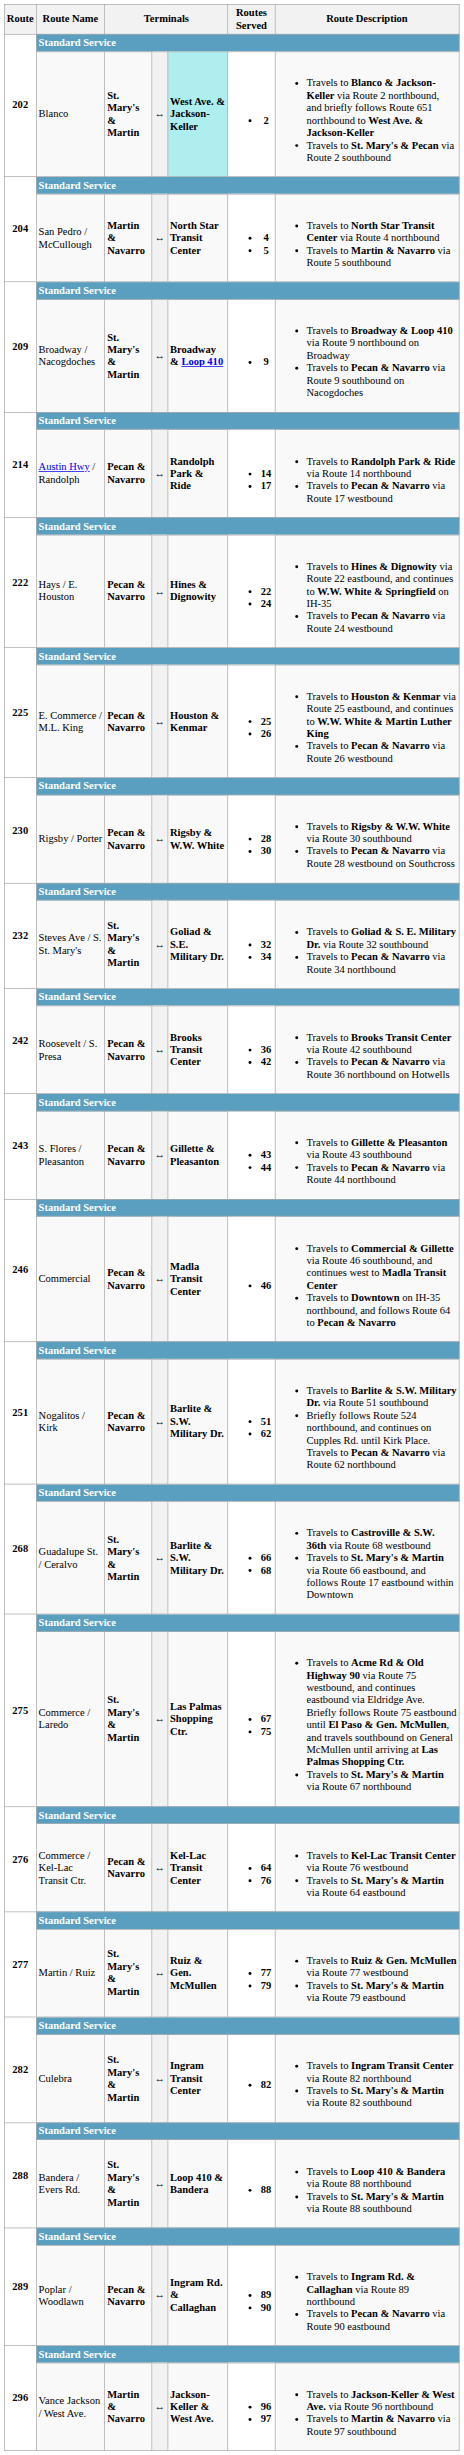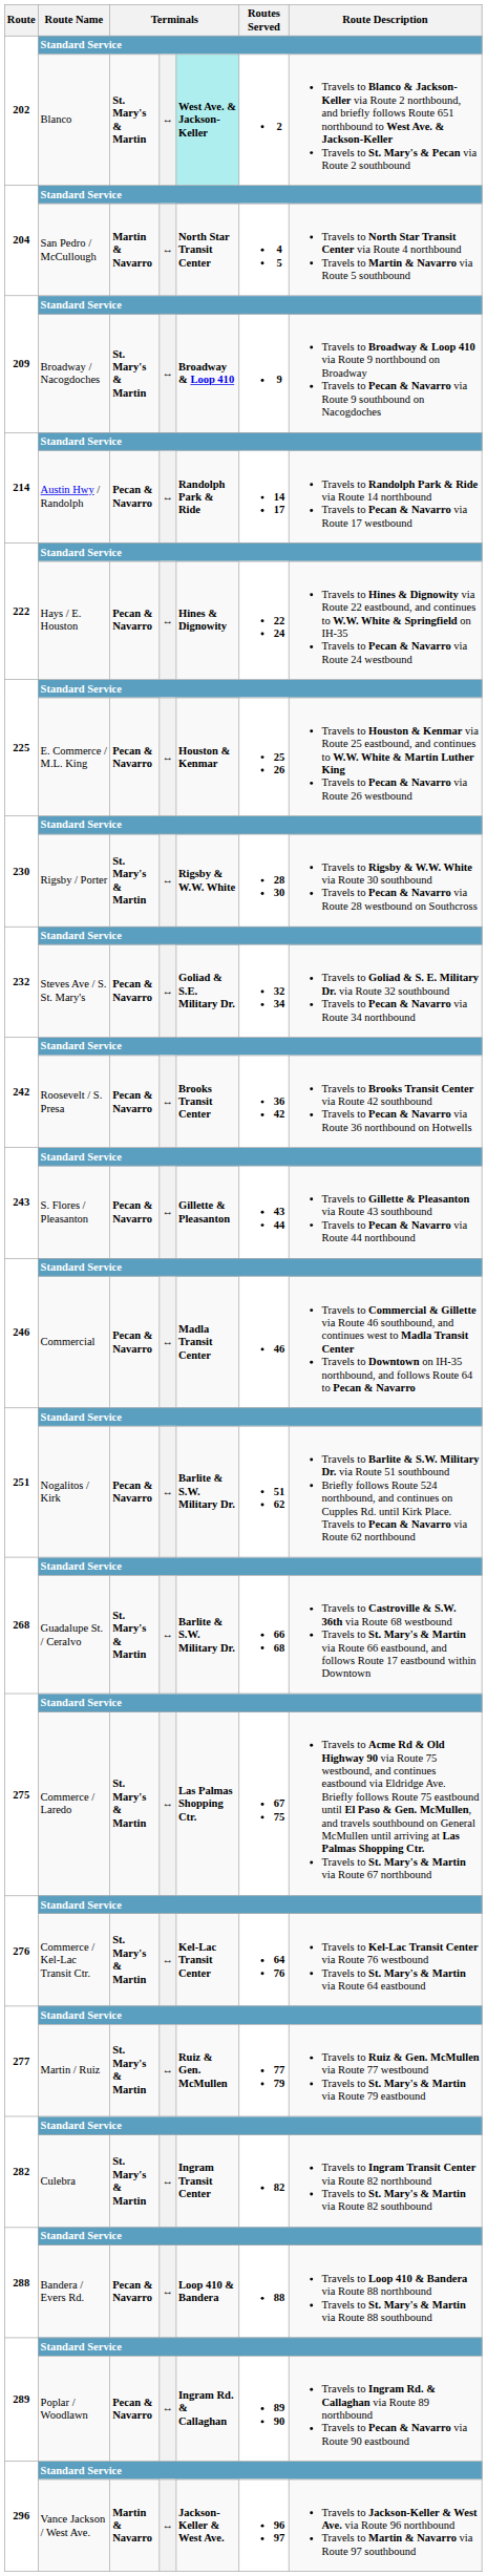 <table class="wikitable mw-collapsible mw-collapsed collapsible" style="font-size: 90%; margin-left: auto; margin-right: auto; border: none;" |>
 <tr>
 <th>Route</th>
 <th>Route Name</th>
 <th colspan="3">Terminals</th>
 <th>Routes Served</th>
 <th>Route Description</th>
 </tr>
 <tr>
 <td rowspan="2" style="background:white; color:black" align="center" valign="center"><strong>202</strong></td>
 <td colspan="6" style="background:#5a9fc0; color:white" align="left"><strong>Standard Service</strong></td>
 </tr>
 <tr>
 <td>Blanco</td>
 <td><strong>St. Mary's & Martin</strong></td>
 <th><span>↔</span></th>
 <td style="background: paleturquoise;"><strong>West Ave. & Jackson-Keller</strong></td>
 <td style="background:white; color:black" align="center" valign="center"><br><ul><li><strong>2</strong></li></ul></td>
 <td><br><ul><li>Travels to <strong>Blanco & Jackson-Keller</strong> via Route 2 northbound, and briefly follows Route 651 northbound to <strong>West Ave. & Jackson-Keller</strong></li><li>Travels to <strong>St. Mary's & Pecan</strong> via Route 2 southbound</li></ul></td>
 </tr>
 <tr>
 <td rowspan="2" style="background:white; color:black" align="center" valign="center"><strong>204</strong></td>
 <td colspan="6" style="background:#5a9fc0; color:white" align="left"><strong>Standard Service</strong></td>
 </tr>
 <tr>
 <td>San Pedro / McCullough</td>
 <td><strong>Martin & Navarro</strong></td>
 <th><span>↔</span></th>
 <td><strong>North Star Transit Center</strong></td>
 <td style="background:white; color:black" align="center" valign="center"><br><ul><li><strong>4</strong></li><li><strong>5</strong></li></ul></td>
 <td><br><ul><li>Travels to <strong>North Star Transit Center</strong> via Route 4 northbound</li><li>Travels to <strong>Martin & Navarro</strong> via Route 5 southbound</li></ul></td>
 </tr>
 <tr>
 <td rowspan="2" style="background:white; color:black" align="center" valign="center"><strong>209</strong></td>
 <td colspan="6" style="background:#5a9fc0; color:white" align="left"><strong>Standard Service</strong></td>
 </tr>
 <tr>
 <td>Broadway / Nacogdoches</td>
 <td><strong>St. Mary's & Martin</strong></td>
 <th><span>↔</span></th>
 <td><strong>Broadway & <a href='#'>Loop 410</a></strong></td>
 <td style="background:white; color:black" align="center" valign="center"><br><ul><li><strong>9</strong></li></ul></td>
 <td><br><ul><li>Travels to <strong>Broadway & Loop 410</strong> via Route 9 northbound on Broadway</li><li>Travels to <strong>Pecan & Navarro</strong> via Route 9 southbound on Nacogdoches</li></ul></td>
 </tr>
 <tr>
 <td rowspan="2" style="background:white; color:black" align="center" valign="center"><strong>214</strong></td>
 <td colspan="6" style="background:#5a9fc0; color:white" align="left"><strong>Standard Service</strong></td>
 </tr>
 <tr>
 <td><a href='#'>Austin Hwy</a> / Randolph</td>
 <td><strong>Pecan & Navarro</strong></td>
 <th><span>↔</span></th>
 <td><strong>Randolph Park & Ride</strong></td>
 <td style="background:white; color:black" align="center" valign="center"><br><ul><li><strong>14</strong></li><li><strong>17</strong></li></ul></td>
 <td><br><ul><li>Travels to <strong>Randolph Park & Ride</strong> via Route 14 northbound</li><li>Travels to <strong>Pecan & Navarro</strong> via Route 17 westbound</li></ul></td>
 </tr>
 <tr>
 <td rowspan="2" style="background:white; color:black" align="center" valign="center"><strong>222</strong></td>
 <td colspan="6" style="background:#5a9fc0; color:white" align="left"><strong>Standard Service</strong></td>
 </tr>
 <tr>
 <td>Hays / E. Houston</td>
 <td><strong>Pecan & Navarro</strong></td>
 <th><span>↔</span></th>
 <td><strong>Hines & Dignowity</strong></td>
 <td style="background:white; color:black" align="center" valign="center"><br><ul><li><strong>22</strong></li><li><strong>24</strong></li></ul></td>
 <td><br><ul><li>Travels to <strong>Hines & Dignowity</strong> via Route 22 eastbound, and continues to <strong>W.W. White & Springfield</strong> on IH-35</li><li>Travels to <strong>Pecan & Navarro</strong> via Route 24 westbound</li></ul></td>
 </tr>
 <tr>
 <td rowspan="2" style="background:white; color:black" align="center" valign="center"><strong>225</strong></td>
 <td colspan="6" style="background:#5a9fc0; color:white" align="left"><strong>Standard Service</strong></td>
 </tr>
 <tr>
 <td>E. Commerce / M.L. King</td>
 <td><strong>Pecan & Navarro</strong></td>
 <th><span>↔</span></th>
 <td><strong>Houston & Kenmar</strong></td>
 <td style="background:white; color:black" align="center" valign="center"><br><ul><li><strong>25</strong></li><li><strong>26</strong></li></ul></td>
 <td><br><ul><li>Travels to <strong>Houston & Kenmar</strong> via Route 25 eastbound, and continues to <strong>W.W. White & Martin Luther King</strong></li><li>Travels to <strong>Pecan & Navarro</strong> via Route 26 westbound</li></ul></td>
 </tr>
 <tr>
 <td rowspan="2" style="background:white; color:black" align="center" valign="center"><strong>230</strong></td>
 <td colspan="6" style="background:#5a9fc0; color:white" align="left"><strong>Standard Service</strong></td>
 </tr>
 <tr>
 <td>Rigsby / Porter</td>
-<td><strong>Pecan & Navarro</strong></td>
+<td><strong>St. Mary's & Martin</strong></td>
 <th><span>↔</span></th>
 <td><strong>Rigsby & W.W. White</strong></td>
 <td style="background:white; color:black" align="center" valign="center"><br><ul><li><strong>28</strong></li><li><strong>30</strong></li></ul></td>
 <td><br><ul><li>Travels to <strong>Rigsby & W.W. White</strong> via Route 30 southbound</li><li>Travels to <strong>Pecan & Navarro</strong> via Route 28 westbound on Southcross</li></ul></td>
 </tr>
 <tr>
 <td rowspan="2" style="background:white; color:black" align="center" valign="center"><strong>232</strong></td>
 <td colspan="6" style="background:#5a9fc0; color:white" align="left"><strong>Standard Service</strong></td>
 </tr>
 <tr>
 <td>Steves Ave / S. St. Mary's</td>
-<td><strong>St. Mary's & Martin</strong></td>
+<td><strong>Pecan & Navarro</strong></td>
 <th><span>↔</span></th>
 <td><strong>Goliad & S.E. Military Dr.</strong></td>
 <td style="background:white; color:black" align="center" valign="center"><br><ul><li><strong>32</strong></li><li><strong>34</strong></li></ul></td>
 <td><br><ul><li>Travels to <strong>Goliad & S. E. Military Dr.</strong> via Route 32 southbound</li><li>Travels to <strong>Pecan & Navarro</strong> via Route 34 northbound</li></ul></td>
 </tr>
 <tr>
 <td rowspan="2" style="background:white; color:black" align="center" valign="center"><strong>242</strong></td>
 <td colspan="6" style="background:#5a9fc0; color:white" align="left"><strong>Standard Service</strong></td>
 </tr>
 <tr>
 <td>Roosevelt / S. Presa</td>
 <td><strong>Pecan & Navarro</strong></td>
 <th><span>↔</span></th>
 <td><strong>Brooks Transit Center</strong></td>
 <td style="background:white; color:black" align="center" valign="center"><br><ul><li><strong>36</strong></li><li><strong>42</strong></li></ul></td>
 <td><br><ul><li>Travels to <strong>Brooks Transit Center</strong> via Route 42 southbound</li><li>Travels to <strong>Pecan & Navarro</strong> via  Route 36 northbound on Hotwells</li></ul></td>
 </tr>
 <tr>
 <td rowspan="2" style="background:white; color:black" align="center" valign="center"><strong>243</strong></td>
 <td colspan="6" style="background:#5a9fc0; color:white" align="left"><strong>Standard Service</strong></td>
 </tr>
 <tr>
 <td>S. Flores / Pleasanton</td>
 <td><strong>Pecan & Navarro</strong></td>
 <th><span>↔</span></th>
 <td><strong>Gillette & Pleasanton</strong></td>
 <td style="background:white; color:black" align="center" valign="center"><br><ul><li><strong>43</strong></li><li><strong>44</strong></li></ul></td>
 <td><br><ul><li>Travels to <strong>Gillette & Pleasanton</strong> via Route 43 southbound</li><li>Travels to <strong>Pecan & Navarro</strong> via Route 44 northbound</li></ul></td>
 </tr>
 <tr>
 <td rowspan="2" style="background:white; color:black" align="center" valign="center"><strong>246</strong></td>
 <td colspan="6" style="background:#5a9fc0; color:white" align="left"><strong>Standard Service</strong></td>
 </tr>
 <tr>
 <td>Commercial</td>
 <td><strong>Pecan & Navarro</strong></td>
 <th><span>↔</span></th>
 <td><strong>Madla Transit Center</strong></td>
 <td style="background:white; color:black" align="center" valign="center"><br><ul><li><strong>46</strong></li></ul></td>
 <td><br><ul><li>Travels to <strong>Commercial & Gillette</strong> via Route 46 southbound, and continues west to <strong>Madla Transit Center</strong></li><li>Travels to <strong>Downtown</strong> on IH-35 northbound, and follows Route 64 to <strong>Pecan & Navarro</strong></li></ul></td>
 </tr>
 <tr>
 <td rowspan="2" style="background:white; color:black" align="center" valign="center"><strong>251</strong></td>
 <td colspan="6" style="background:#5a9fc0; color:white" align="left"><strong>Standard Service</strong></td>
 </tr>
 <tr>
 <td>Nogalitos / Kirk</td>
 <td><strong>Pecan & Navarro</strong></td>
 <th><span>↔</span></th>
 <td><strong>Barlite & S.W. Military Dr.</strong></td>
 <td style="background:white; color:black" align="center" valign="center"><br><ul><li><strong>51</strong></li><li><strong>62</strong></li></ul></td>
 <td><br><ul><li>Travels to <strong>Barlite & S.W. Military Dr.</strong> via Route 51 southbound</li><li>Briefly follows Route 524 northbound, and continues on Cupples Rd. until Kirk Place. Travels to <strong>Pecan & Navarro</strong> via Route 62 northbound</li></ul></td>
 </tr>
 <tr>
 <td rowspan="2" style="background:white; color:black" align="center" valign="center"><strong>268</strong></td>
 <td colspan="6" style="background:#5a9fc0; color:white" align="left"><strong>Standard Service</strong></td>
 </tr>
 <tr>
 <td>Guadalupe St. / Ceralvo</td>
 <td><strong>St. Mary's & Martin</strong></td>
 <th><span>↔</span></th>
 <td><strong>Barlite & S.W. Military Dr.</strong></td>
 <td style="background:white; color:black" align="center" valign="center"><br><ul><li><strong>66</strong></li><li><strong>68</strong></li></ul></td>
 <td><br><ul><li>Travels to <strong>Castroville & S.W. 36th</strong> via Route 68 westbound</li><li>Travels to <strong>St. Mary's & Martin</strong> via Route 66 eastbound, and follows Route 17 eastbound within Downtown</li></ul></td>
 </tr>
 <tr>
 <td rowspan="2" style="background:white; color:black" align="center" valign="center"><strong>275</strong></td>
 <td colspan="6" style="background:#5a9fc0; color:white" align="left"><strong>Standard Service</strong></td>
 </tr>
 <tr>
 <td>Commerce / Laredo</td>
 <td><strong>St. Mary's & Martin</strong></td>
 <th><span>↔</span></th>
 <td><strong>Las Palmas Shopping Ctr.</strong></td>
 <td style="background:white; color:black" align="center" valign="center"><br><ul><li><strong>67</strong></li><li><strong>75</strong></li></ul></td>
 <td><br><ul><li>Travels to <strong>Acme Rd & Old Highway 90</strong> via Route 75 westbound, and continues eastbound via Eldridge Ave. Briefly follows Route 75 eastbound until <strong>El Paso & Gen. McMullen</strong>, and travels southbound on General McMullen until arriving at <strong>Las Palmas Shopping Ctr.</strong></li><li>Travels to <strong>St. Mary's & Martin</strong> via Route 67 northbound</li></ul></td>
 </tr>
 <tr>
 <td rowspan="2" style="background:white; color:black" align="center" valign="center"><strong>276</strong></td>
 <td colspan="6" style="background:#5a9fc0; color:white" align="left"><strong>Standard Service</strong></td>
 </tr>
 <tr>
 <td>Commerce / Kel-Lac Transit Ctr.</td>
-<td><strong>Pecan & Navarro</strong></td>
+<td><strong>St. Mary's & Martin</strong></td>
 <th><span>↔</span></th>
 <td><strong>Kel-Lac Transit Center</strong></td>
 <td style="background:white; color:black" align="center" valign="center"><br><ul><li><strong>64</strong></li><li><strong>76</strong></li></ul></td>
 <td><br><ul><li>Travels to <strong>Kel-Lac Transit Center</strong> via Route 76 westbound</li><li>Travels to <strong>St. Mary's & Martin</strong> via Route 64 eastbound</li></ul></td>
 </tr>
 <tr>
 <td rowspan="2" style="background:white; color:black" align="center" valign="center"><strong>277</strong></td>
 <td colspan="6" style="background:#5a9fc0; color:white" align="left"><strong>Standard Service</strong></td>
 </tr>
 <tr>
 <td>Martin / Ruiz</td>
 <td><strong>St. Mary's & Martin</strong></td>
 <th><span>↔</span></th>
 <td><strong>Ruiz & Gen. McMullen</strong></td>
 <td style="background:white; color:black" align="center" valign="center"><br><ul><li><strong>77</strong></li><li><strong>79</strong></li></ul></td>
 <td><br><ul><li>Travels to <strong>Ruiz & Gen. McMullen</strong> via Route 77 westbound</li><li>Travels to <strong>St. Mary's & Martin</strong> via Route 79 eastbound</li></ul></td>
 </tr>
 <tr>
 <td rowspan="2" style="background:white; color:black" align="center" valign="center"><strong>282</strong></td>
 <td colspan="6" style="background:#5a9fc0; color:white" align="left"><strong>Standard Service</strong></td>
 </tr>
 <tr>
 <td>Culebra</td>
 <td><strong>St. Mary's & Martin</strong></td>
 <th><span>↔</span></th>
 <td><strong>Ingram Transit Center</strong></td>
 <td style="background:white; color:black" align="center" valign="center"><br><ul><li><strong>82</strong></li></ul></td>
 <td><br><ul><li>Travels to <strong>Ingram Transit Center</strong> via Route 82 northbound</li><li>Travels to <strong>St. Mary's & Martin</strong> via Route 82 southbound</li></ul></td>
 </tr>
 <tr>
 <td rowspan="2" style="background:white; color:black" align="center" valign="center"><strong>288</strong></td>
 <td colspan="6" style="background:#5a9fc0; color:white" align="left"><strong>Standard Service</strong></td>
 </tr>
 <tr>
 <td>Bandera / Evers Rd.</td>
-<td><strong>St. Mary's & Martin</strong></td>
+<td><strong>Pecan & Navarro</strong></td>
 <th><span>↔</span></th>
 <td><strong>Loop 410 & Bandera</strong></td>
 <td style="background:white; color:black" align="center" valign="center"><br><ul><li><strong>88</strong></li></ul></td>
 <td><br><ul><li>Travels to <strong>Loop 410 & Bandera</strong> via Route 88 northbound</li><li>Travels to <strong>St. Mary's & Martin</strong> via Route 88 southbound</li></ul></td>
 </tr>
 <tr>
 <td rowspan="2" style="background:white; color:black" align="center" valign="center"><strong>289</strong></td>
 <td colspan="6" style="background:#5a9fc0; color:white" align="left"><strong>Standard Service</strong></td>
 </tr>
 <tr>
 <td>Poplar / Woodlawn</td>
 <td><strong>Pecan & Navarro</strong></td>
 <th><span>↔</span></th>
 <td><strong>Ingram Rd. & Callaghan</strong></td>
 <td style="background:white; color:black" align="center" valign="center"><br><ul><li><strong>89</strong></li><li><strong>90</strong></li></ul></td>
 <td><br><ul><li>Travels to <strong>Ingram Rd. & Callaghan</strong> via Route 89 northbound</li><li>Travels to <strong>Pecan & Navarro</strong> via Route 90 eastbound</li></ul></td>
 </tr>
 <tr>
 <td rowspan="2" style="background:white; color:black" align="center" valign="center"><strong>296</strong></td>
 <td colspan="6" style="background:#5a9fc0; color:white" align="left"><strong>Standard Service</strong></td>
 </tr>
 <tr>
 <td>Vance Jackson / West Ave.</td>
 <td><strong>Martin & Navarro</strong></td>
 <th><span>↔</span></th>
 <td><strong>Jackson-Keller & West Ave.</strong></td>
 <td style="background:white; color:black" align="center" valign="center"><br><ul><li><strong>96</strong></li><li><strong>97</strong></li></ul></td>
 <td><br><ul><li>Travels to <strong>Jackson-Keller & West Ave.</strong> via Route 96 northbound</li><li>Travels to <strong>Martin & Navarro</strong> via Route 97 southbound</li></ul></td>
 </tr>
 </table>
